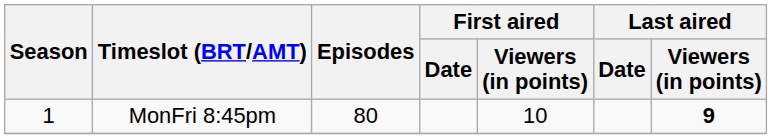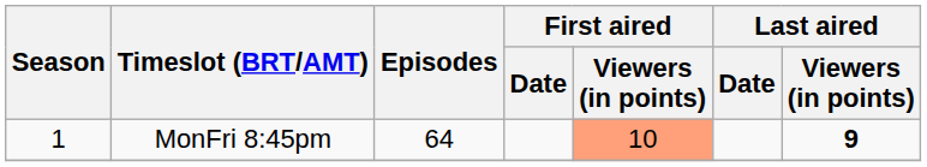 <table class="wikitable" style="text-align: center">
 <tr>
 <th scope="col" rowspan="2">Season</th>
 <th scope="col" rowspan="2">Timeslot (<a href='#'>BRT</a>/<a href='#'>AMT</a>)</th>
 <th scope="col" rowspan="2" colspan="1">Episodes</th>
 <th scope="col" colspan="2">First aired</th>
 <th scope="col" colspan="2">Last aired</th>
 </tr>
 <tr>
 <th scope="col">Date</th>
 <th scope="col">Viewers<br>(in points)</th>
 <th scope="col">Date</th>
 <th scope="col">Viewers<br>(in points)</th>
 </tr>
 <tr>
 <td>1</td>
 <td>MonFri 8:45pm</td>
-<td>80</td>
+<td>64</td>
 <td></td>
-<td>10</td>
+<td style="background: lightsalmon;">10</td>
 <td></td>
 <td><strong>9</strong></td>
 </tr>
 <tr>
 </tr>
 </table>
